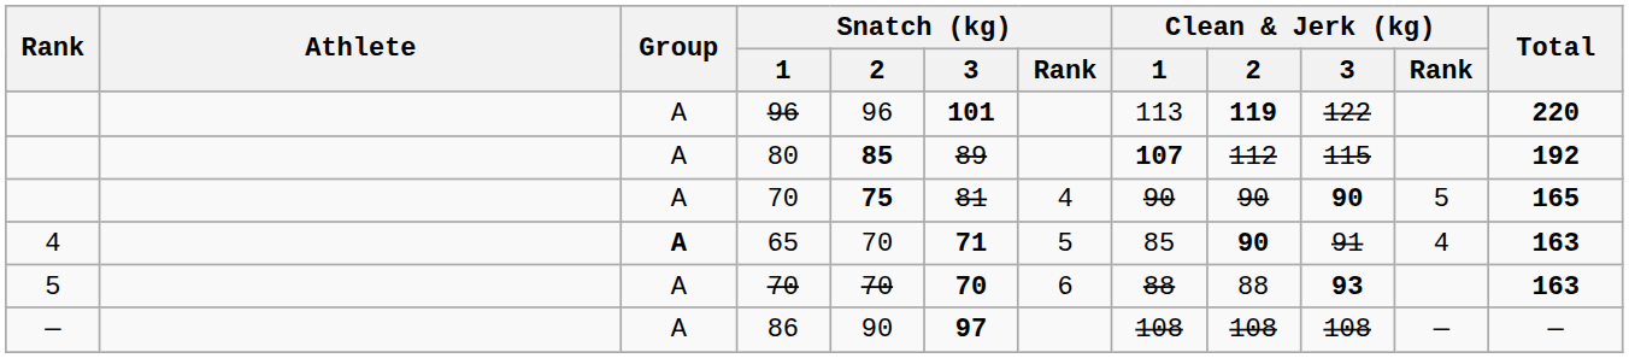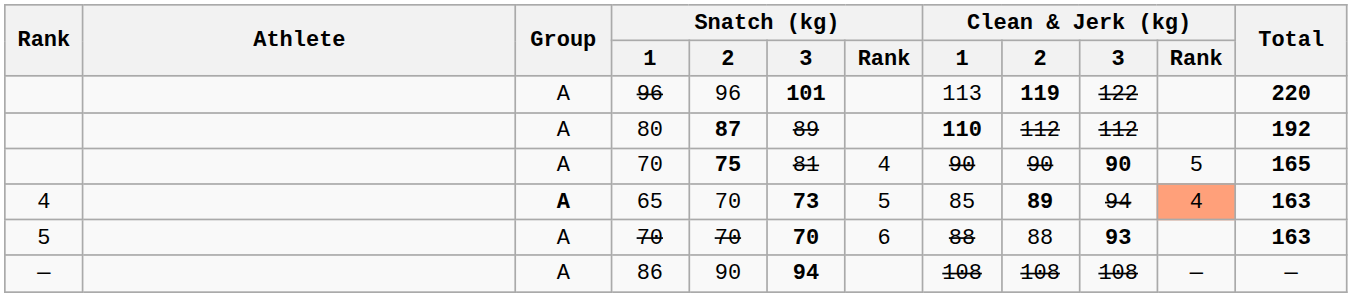 <table class = "wikitable" style="text-align:center;">
 <tr>
 <th rowspan=2 width=40>Rank</th>
 <th rowspan=2 width=250>Athlete</th>
 <th rowspan=2 width=50>Group</th>
 <th colspan=4>Snatch (kg)</th>
 <th colspan=4>Clean & Jerk (kg)</th>
 <th rowspan=2 width=60>Total</th>
 </tr>
 <tr>
 <th width=40>1</th>
 <th width=40>2</th>
 <th width=40>3</th>
 <th width=40>Rank</th>
 <th width=40>1</th>
 <th width=40>2</th>
 <th width=40>3</th>
 <th width=40>Rank</th>
 </tr>
 <tr>
 <td></td>
 <td align=left></td>
 <td>A</td>
 <td><s>96</s></td>
 <td>96</td>
 <td><strong>101</strong></td>
 <td></td>
 <td>113</td>
 <td><strong>119</strong></td>
 <td><s>122</s></td>
 <td></td>
 <td><strong>220</strong></td>
 </tr>
 <tr>
 <td></td>
 <td align=left></td>
 <td>A</td>
 <td>80</td>
-<td><strong>85</strong></td>
+<td><strong>87</strong></td>
 <td><s>89</s></td>
 <td></td>
-<td><strong>107</strong></td>
+<td><strong>110</strong></td>
 <td><s>112</s></td>
-<td><s>115</s></td>
+<td><s>112</s></td>
 <td></td>
 <td><strong>192</strong></td>
 </tr>
 <tr>
 <td></td>
 <td align=left></td>
 <td>A</td>
 <td>70</td>
 <td><strong>75</strong></td>
 <td><s>81</s></td>
 <td>4</td>
 <td><s>90</s></td>
 <td><s>90</s></td>
 <td><strong>90</strong></td>
 <td>5</td>
 <td><strong>165</strong></td>
 </tr>
 <tr>
 <td>4</td>
 <td align=left></td>
 <td><strong>A</strong></td>
 <td>65</td>
 <td>70</td>
-<td><strong>71</strong></td>
+<td><strong>73</strong></td>
 <td>5</td>
 <td>85</td>
-<td><strong>90</strong></td>
-<td><s>91</s></td>
-<td>4</td>
+<td><strong>89</strong></td>
+<td><s>94</s></td>
+<td style="background: lightsalmon;">4</td>
 <td><strong>163</strong></td>
 </tr>
 <tr>
 <td>5</td>
 <td align=left></td>
 <td>A</td>
 <td><s>70</s></td>
 <td><s>70</s></td>
 <td><strong>70</strong></td>
 <td>6</td>
 <td><s>88</s></td>
 <td>88</td>
 <td><strong>93</strong></td>
 <td></td>
 <td><strong>163</strong></td>
 </tr>
 <tr>
 <td>—</td>
 <td align=left></td>
 <td>A</td>
 <td>86</td>
 <td>90</td>
-<td><strong>97</strong></td>
+<td><strong>94</strong></td>
 <td></td>
 <td><s>108</s></td>
 <td><s>108</s></td>
 <td><s>108</s></td>
 <td>—</td>
 <td>—</td>
 </tr>
 </table>
